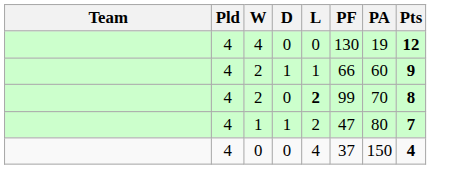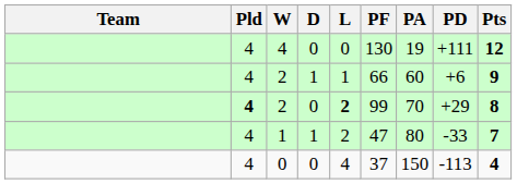 <table class="wikitable" style="text-align:center;">
 <tr>
 <th width=190>Team</th>
 <th width=20 abbr="Played">Pld</th>
 <th width=20 abbr="Won">W</th>
 <th width=20 abbr="Drawn">D</th>
 <th width=20 abbr="Lost">L</th>
 <th width=20 abbr="Points for">PF</th>
 <th width=20 abbr="Points against">PA</th>
+<th width=25 abbr="Points difference">PD</th>
 <th width=20 abbr="Points">Pts</th>
 </tr>
 <tr bgcolor=ccffcc>
 <td align=left></td>
 <td>4</td>
 <td>4</td>
 <td>0</td>
 <td>0</td>
 <td>130</td>
 <td>19</td>
+<td>+111</td>
 <td><strong>12</strong></td>
 </tr>
 <tr bgcolor=ccffcc>
 <td align=left></td>
 <td>4</td>
 <td>2</td>
 <td>1</td>
 <td>1</td>
 <td>66</td>
 <td>60</td>
+<td>+6</td>
 <td><strong>9</strong></td>
 </tr>
 <tr bgcolor=ccffcc>
 <td align=left></td>
-<td>4</td>
+<td><strong>4</strong></td>
 <td>2</td>
 <td>0</td>
 <td><strong>2</strong></td>
 <td>99</td>
 <td>70</td>
+<td>+29</td>
 <td><strong>8</strong></td>
 </tr>
 <tr bgcolor=ccffcc>
 <td align=left></td>
 <td>4</td>
 <td>1</td>
 <td>1</td>
 <td>2</td>
 <td>47</td>
 <td>80</td>
+<td>-33</td>
 <td><strong>7</strong></td>
 </tr>
 <tr>
 <td align=left></td>
 <td>4</td>
 <td>0</td>
 <td>0</td>
 <td>4</td>
 <td>37</td>
 <td>150</td>
+<td>-113</td>
 <td><strong>4</strong></td>
 </tr>
 </table>
